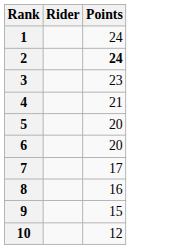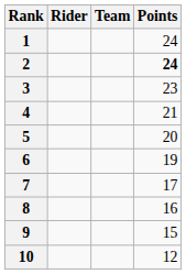 <table class="wikitable" margin-bottom:0;">
 <tr>
 <th scope="col">Rank</th>
 <th scope="col">Rider</th>
+<th scope="col">Team</th>
 <th scope="col">Points</th>
 </tr>
 <tr>
 <th scope="row">1</th>
 <td> </td>
+<td></td>
 <td align="right">24</td>
 </tr>
 <tr>
 <th scope="row">2</th>
+<td></td>
 <td></td>
 <td align="right"><strong>24</strong></td>
 </tr>
 <tr>
 <th scope="row">3</th>
 <td></td>
+<td></td>
 <td align="right">23</td>
 </tr>
 <tr>
 <th scope="row">4</th>
+<td></td>
 <td></td>
 <td align="right">21</td>
 </tr>
 <tr>
 <th scope="row">5</th>
 <td> </td>
+<td></td>
 <td align="right">20</td>
 </tr>
 <tr>
 <th scope="row">6</th>
 <td></td>
-<td align="right">20</td>
+<td></td>
+<td align="right">19</td>
 </tr>
 <tr>
 <th scope="row">7</th>
+<td></td>
 <td></td>
 <td align="right">17</td>
 </tr>
 <tr>
 <th scope="row">8</th>
 <td></td>
+<td></td>
 <td align="right">16</td>
 </tr>
 <tr>
 <th scope="row">9</th>
+<td></td>
 <td></td>
 <td align="right">15</td>
 </tr>
 <tr>
 <th scope="row">10</th>
 <td></td>
+<td></td>
 <td align="right">12</td>
 </tr>
 </table>
